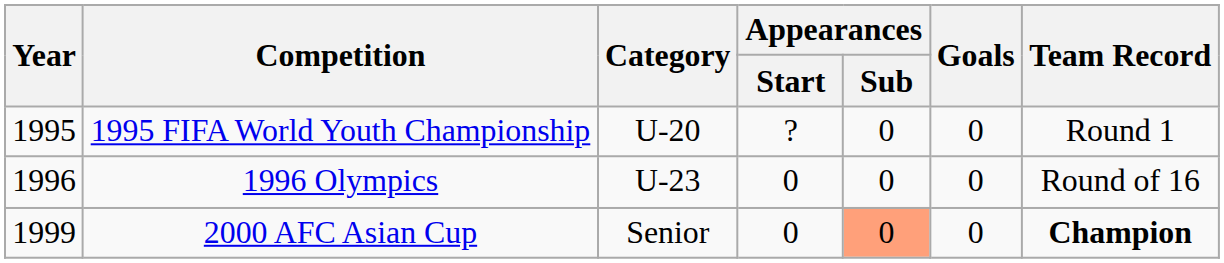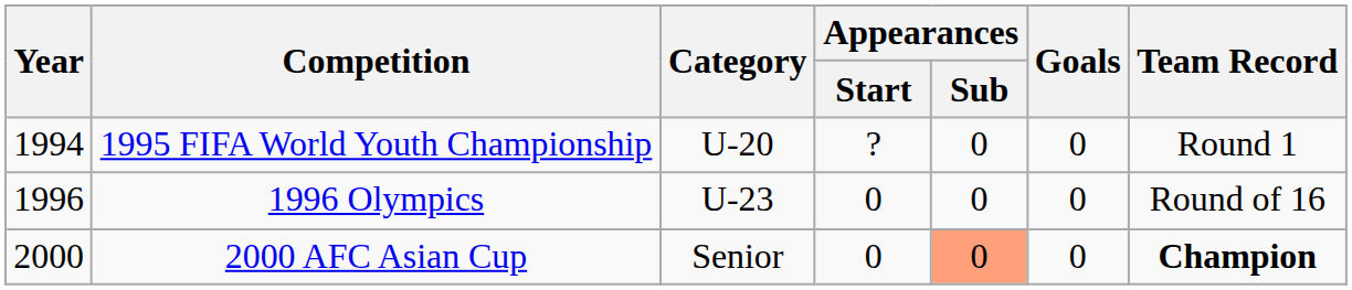 <table class="wikitable" style="text-align: center;">
 <tr>
 <th rowspan="2">Year</th>
 <th rowspan="2">Competition</th>
 <th rowspan="2">Category</th>
 <th colspan="2">Appearances</th>
 <th rowspan="2">Goals</th>
 <th rowspan="2">Team Record</th>
 </tr>
 <tr>
 <th>Start</th>
 <th>Sub</th>
 </tr>
 <tr>
-<td>1995</td>
+<td>1994</td>
 <td><a href='#'>1995 FIFA World Youth Championship</a></td>
 <td>U-20</td>
 <td>?</td>
 <td>0</td>
 <td>0</td>
 <td>Round 1</td>
 </tr>
 <tr>
 <td>1996</td>
 <td><a href='#'>1996 Olympics</a></td>
 <td>U-23</td>
 <td>0</td>
 <td>0</td>
 <td>0</td>
 <td>Round of 16</td>
 </tr>
 <tr>
-<td>1999</td>
+<td>2000</td>
 <td><a href='#'>2000 AFC Asian Cup</a></td>
 <td>Senior</td>
 <td>0</td>
 <td style="background: lightsalmon;">0</td>
 <td>0</td>
 <td><strong>Champion</strong></td>
 </tr>
 </table>
